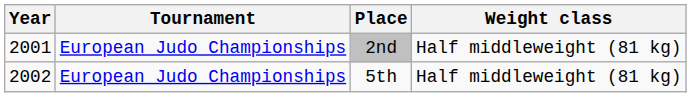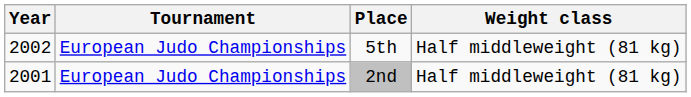 <table class=wikitable>
 <tr>
 <th>Year</th>
 <th>Tournament</th>
 <th>Place</th>
 <th>Weight class</th>
 </tr>
 <tr>
+<td>2002</td>
+<td><a href='#'>European Judo Championships</a></td>
+<td align="center">5th</td>
+<td>Half middleweight (81 kg)</td>
+</tr>
+<tr>
 <td>2001</td>
 <td><a href='#'>European Judo Championships</a></td>
 <td bgcolor="silver" align="center">2nd</td>
 <td>Half middleweight (81 kg)</td>
 </tr>
-<tr>
-<td>2002</td>
-<td><a href='#'>European Judo Championships</a></td>
-<td align="center">5th</td>
-<td>Half middleweight (81 kg)</td>
-</tr>
 </table>
